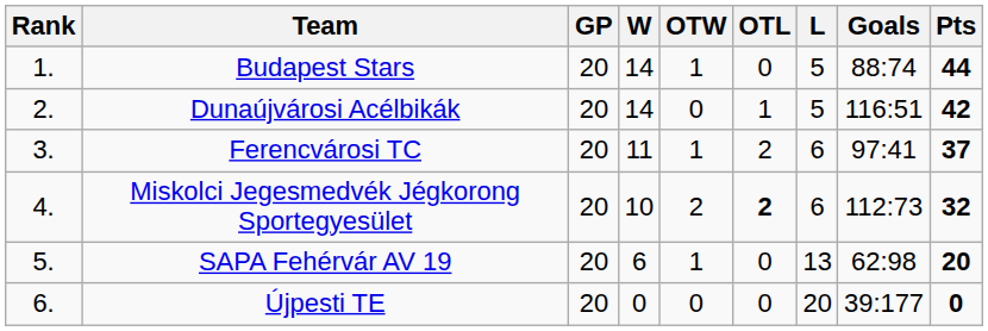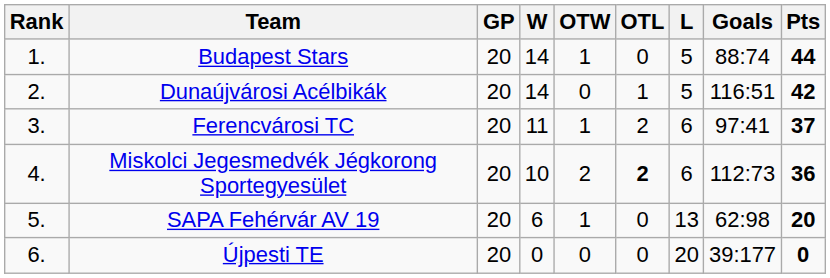 <table class="wikitable" style="width:600px;">
 <tr>
 <th>Rank</th>
 <th>Team</th>
 <th>GP</th>
 <th>W</th>
 <th>OTW</th>
 <th>OTL</th>
 <th>L</th>
 <th>Goals</th>
 <th>Pts</th>
 </tr>
 <tr align="center">
 <td>1.</td>
 <td><a href='#'>Budapest Stars</a></td>
 <td>20</td>
 <td>14</td>
 <td>1</td>
 <td>0</td>
 <td>5</td>
 <td>88:74</td>
 <td><strong>44</strong></td>
 </tr>
 <tr align="center">
 <td>2.</td>
 <td><a href='#'>Dunaújvárosi Acélbikák</a></td>
 <td>20</td>
 <td>14</td>
 <td>0</td>
 <td>1</td>
 <td>5</td>
 <td>116:51</td>
 <td><strong>42</strong></td>
 </tr>
 <tr align="center">
 <td>3.</td>
 <td><a href='#'>Ferencvárosi TC</a></td>
 <td>20</td>
 <td>11</td>
 <td>1</td>
 <td>2</td>
 <td>6</td>
 <td>97:41</td>
 <td><strong>37</strong></td>
 </tr>
 <tr align="center">
 <td>4.</td>
 <td><a href='#'>Miskolci Jegesmedvék Jégkorong Sportegyesület</a></td>
 <td>20</td>
 <td>10</td>
 <td>2</td>
 <td><strong>2</strong></td>
 <td>6</td>
 <td>112:73</td>
-<td><strong>32</strong></td>
+<td><strong>36</strong></td>
 </tr>
 <tr align="center">
 <td>5.</td>
 <td><a href='#'>SAPA Fehérvár AV 19</a></td>
 <td>20</td>
 <td>6</td>
 <td>1</td>
 <td>0</td>
 <td>13</td>
 <td>62:98</td>
 <td><strong>20</strong></td>
 </tr>
 <tr align="center">
 <td>6.</td>
 <td><a href='#'>Újpesti TE</a></td>
 <td>20</td>
 <td>0</td>
 <td>0</td>
 <td>0</td>
 <td>20</td>
 <td>39:177</td>
 <td><strong>0</strong></td>
 </tr>
 </table>
